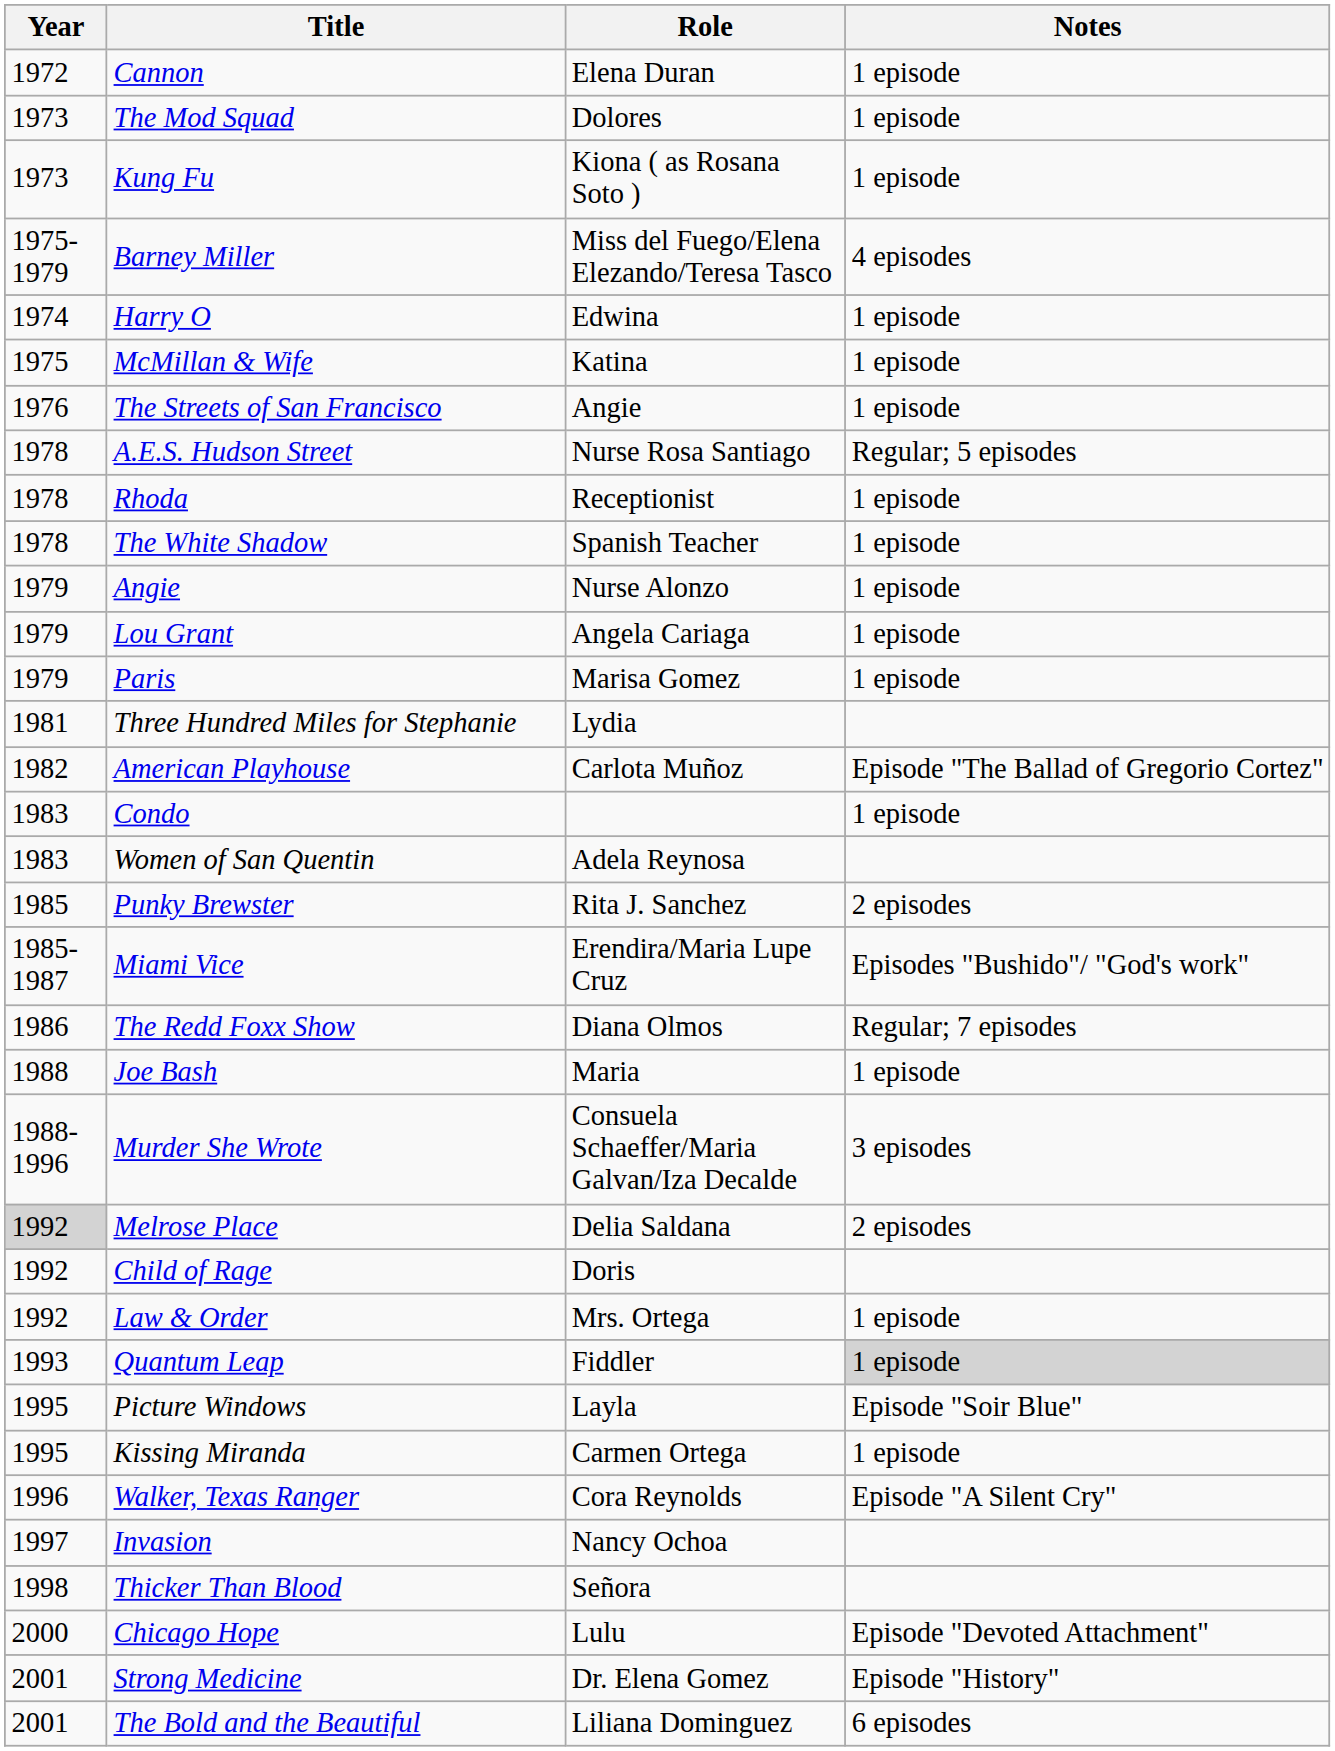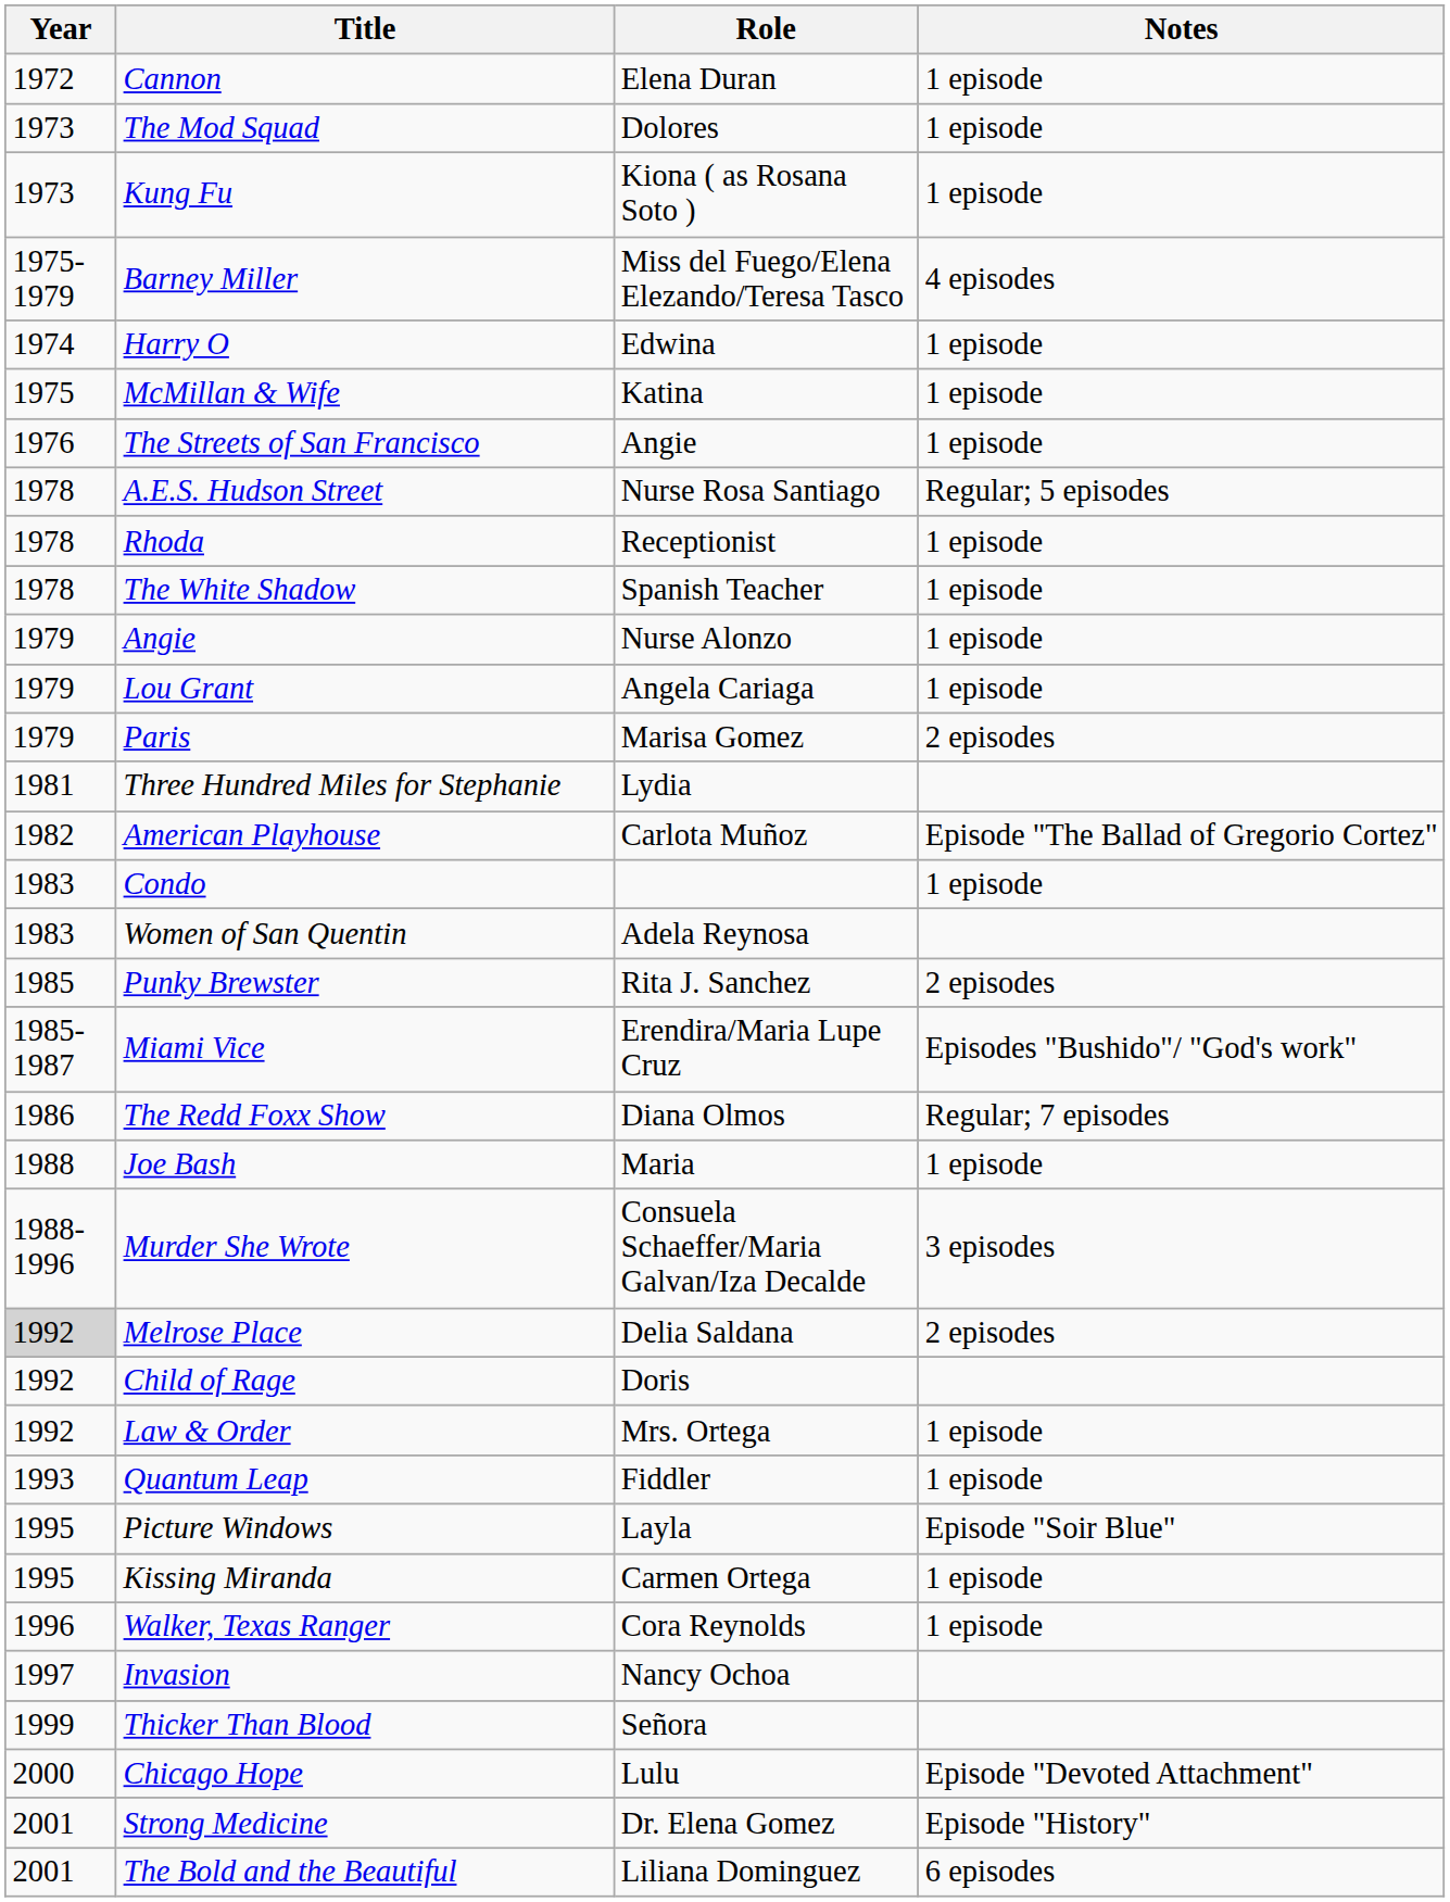 <table class="wikitable sortable">
 <tr>
 <th style="width:50px;">Year</th>
 <th style="width:250px;">Title</th>
 <th style="width:150px;">Role</th>
 <th class="unsortable">Notes</th>
 </tr>
 <tr>
 <td>1972</td>
 <td><em><a href='#'>Cannon</a></em></td>
 <td>Elena Duran</td>
 <td>1 episode</td>
 </tr>
 <tr>
 <td>1973</td>
 <td><em><a href='#'>The Mod Squad</a></em></td>
 <td>Dolores</td>
 <td>1 episode</td>
 </tr>
 <tr>
 <td>1973</td>
 <td><em><a href='#'>Kung Fu</a></em></td>
 <td>Kiona ( as Rosana Soto )</td>
 <td>1 episode</td>
 </tr>
 <tr>
 <td>1975-1979</td>
 <td><em><a href='#'>Barney Miller</a></em></td>
 <td>Miss del Fuego/Elena Elezando/Teresa Tasco</td>
 <td>4 episodes</td>
 </tr>
 <tr>
 <td>1974</td>
 <td><em><a href='#'>Harry O</a></em></td>
 <td>Edwina</td>
 <td>1 episode</td>
 </tr>
 <tr>
 <td>1975</td>
 <td><em><a href='#'>McMillan & Wife</a></em></td>
 <td>Katina</td>
 <td>1 episode</td>
 </tr>
 <tr>
 <td>1976</td>
 <td><em><a href='#'>The Streets of San Francisco</a></em></td>
 <td>Angie</td>
 <td>1 episode</td>
 </tr>
 <tr>
 <td>1978</td>
 <td><em><a href='#'>A.E.S. Hudson Street</a></em></td>
 <td>Nurse Rosa Santiago</td>
 <td>Regular; 5 episodes</td>
 </tr>
 <tr>
 <td>1978</td>
 <td><em><a href='#'>Rhoda</a></em></td>
 <td>Receptionist</td>
 <td>1 episode</td>
 </tr>
 <tr>
 <td>1978</td>
 <td><em><a href='#'>The White Shadow</a></em></td>
 <td>Spanish Teacher</td>
 <td>1 episode</td>
 </tr>
 <tr>
 <td>1979</td>
 <td><em><a href='#'>Angie</a></em></td>
 <td>Nurse Alonzo</td>
 <td>1 episode</td>
 </tr>
 <tr>
 <td>1979</td>
 <td><em><a href='#'>Lou Grant</a></em></td>
 <td>Angela Cariaga</td>
 <td>1 episode</td>
 </tr>
 <tr>
 <td>1979</td>
 <td><em><a href='#'>Paris</a></em></td>
 <td>Marisa Gomez</td>
-<td>1 episode</td>
+<td>2 episodes</td>
 </tr>
 <tr>
 <td>1981</td>
 <td><em>Three Hundred Miles for Stephanie</em></td>
 <td>Lydia</td>
 <td></td>
 </tr>
 <tr>
 <td>1982</td>
 <td><em><a href='#'>American Playhouse</a></em></td>
 <td>Carlota Muñoz</td>
 <td>Episode "The Ballad of Gregorio Cortez"</td>
 </tr>
 <tr>
 <td>1983</td>
 <td><em><a href='#'>Condo</a></em></td>
 <td></td>
 <td>1 episode</td>
 </tr>
 <tr>
 <td>1983</td>
 <td><em>Women of San Quentin</em></td>
 <td>Adela Reynosa</td>
 <td></td>
 </tr>
 <tr>
 <td>1985</td>
 <td><em><a href='#'>Punky Brewster</a></em></td>
 <td>Rita J. Sanchez</td>
 <td>2 episodes</td>
 </tr>
 <tr>
 <td>1985-1987</td>
 <td><em><a href='#'>Miami Vice</a></em></td>
 <td>Erendira/Maria Lupe Cruz</td>
 <td>Episodes "Bushido"/ "God's work"</td>
 </tr>
 <tr>
 <td>1986</td>
 <td><em><a href='#'>The Redd Foxx Show</a></em></td>
 <td>Diana Olmos</td>
 <td>Regular; 7 episodes</td>
 </tr>
 <tr>
 <td>1988</td>
 <td><em><a href='#'>Joe Bash</a></em></td>
 <td>Maria</td>
 <td>1 episode</td>
 </tr>
 <tr>
 <td>1988-1996</td>
 <td><em><a href='#'>Murder She Wrote</a></em></td>
 <td>Consuela Schaeffer/Maria Galvan/Iza Decalde</td>
 <td>3 episodes</td>
 </tr>
 <tr>
 <td style="background: lightgrey;">1992</td>
 <td><em><a href='#'>Melrose Place</a></em></td>
 <td>Delia Saldana</td>
 <td>2 episodes</td>
 </tr>
 <tr>
 <td>1992</td>
 <td><em><a href='#'>Child of Rage</a></em></td>
 <td>Doris</td>
 <td></td>
 </tr>
 <tr>
 <td>1992</td>
 <td><em><a href='#'>Law & Order</a></em></td>
 <td>Mrs. Ortega</td>
 <td>1 episode</td>
 </tr>
 <tr>
 <td>1993</td>
 <td><em><a href='#'>Quantum Leap</a></em></td>
 <td>Fiddler</td>
-<td style="background: lightgrey;">1 episode</td>
+<td>1 episode</td>
 </tr>
 <tr>
 <td>1995</td>
 <td><em>Picture Windows</em></td>
 <td>Layla</td>
 <td>Episode "Soir Blue"</td>
 </tr>
 <tr>
 <td>1995</td>
 <td><em>Kissing Miranda</em></td>
 <td>Carmen Ortega</td>
 <td>1 episode</td>
 </tr>
 <tr>
 <td>1996</td>
 <td><em><a href='#'>Walker, Texas Ranger</a></em></td>
 <td>Cora Reynolds</td>
-<td>Episode "A Silent Cry"</td>
+<td>1 episode</td>
 </tr>
 <tr>
 <td>1997</td>
 <td><em><a href='#'>Invasion</a></em></td>
 <td>Nancy Ochoa</td>
 <td></td>
 </tr>
 <tr>
-<td>1998</td>
+<td>1999</td>
 <td><em><a href='#'>Thicker Than Blood</a></em></td>
 <td>Señora</td>
 <td></td>
 </tr>
 <tr>
 <td>2000</td>
 <td><em><a href='#'>Chicago Hope</a></em></td>
 <td>Lulu</td>
 <td>Episode "Devoted Attachment"</td>
 </tr>
 <tr>
 <td>2001</td>
 <td><em><a href='#'>Strong Medicine</a></em></td>
 <td>Dr. Elena Gomez</td>
 <td>Episode "History"</td>
 </tr>
 <tr>
 <td>2001</td>
 <td><em><a href='#'>The Bold and the Beautiful</a></em></td>
 <td>Liliana Dominguez</td>
 <td>6 episodes</td>
 </tr>
 </table>
